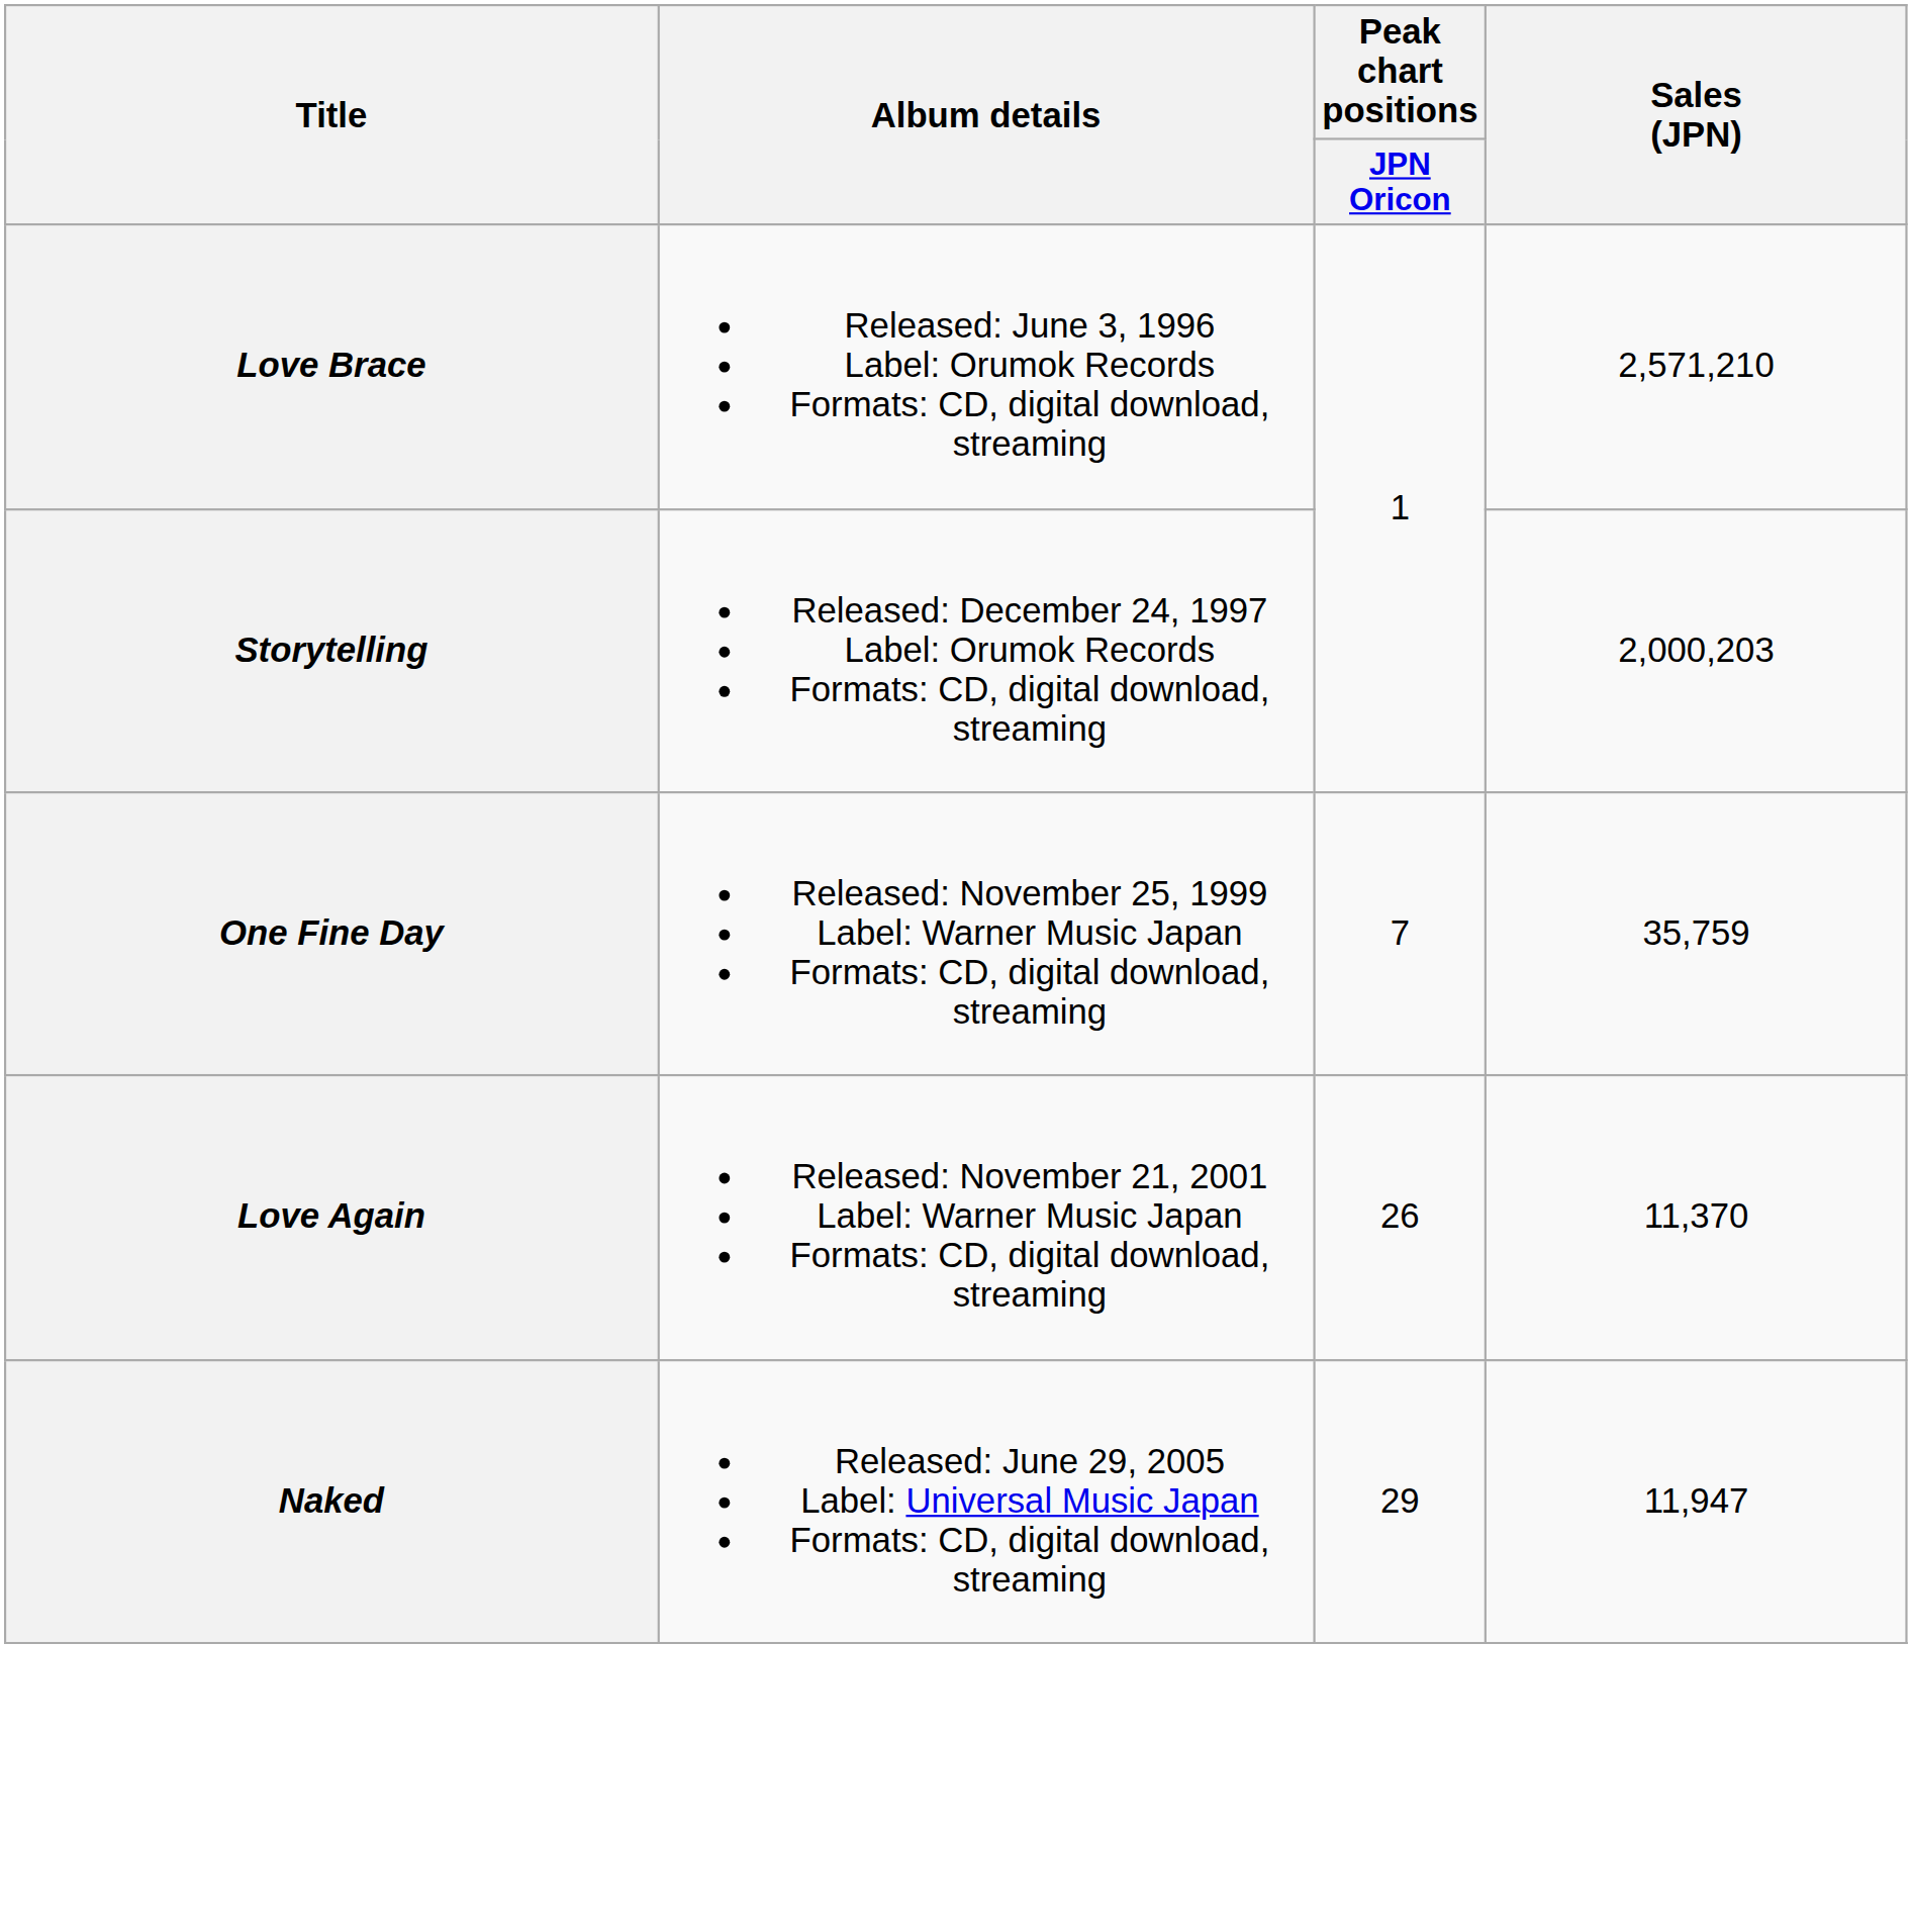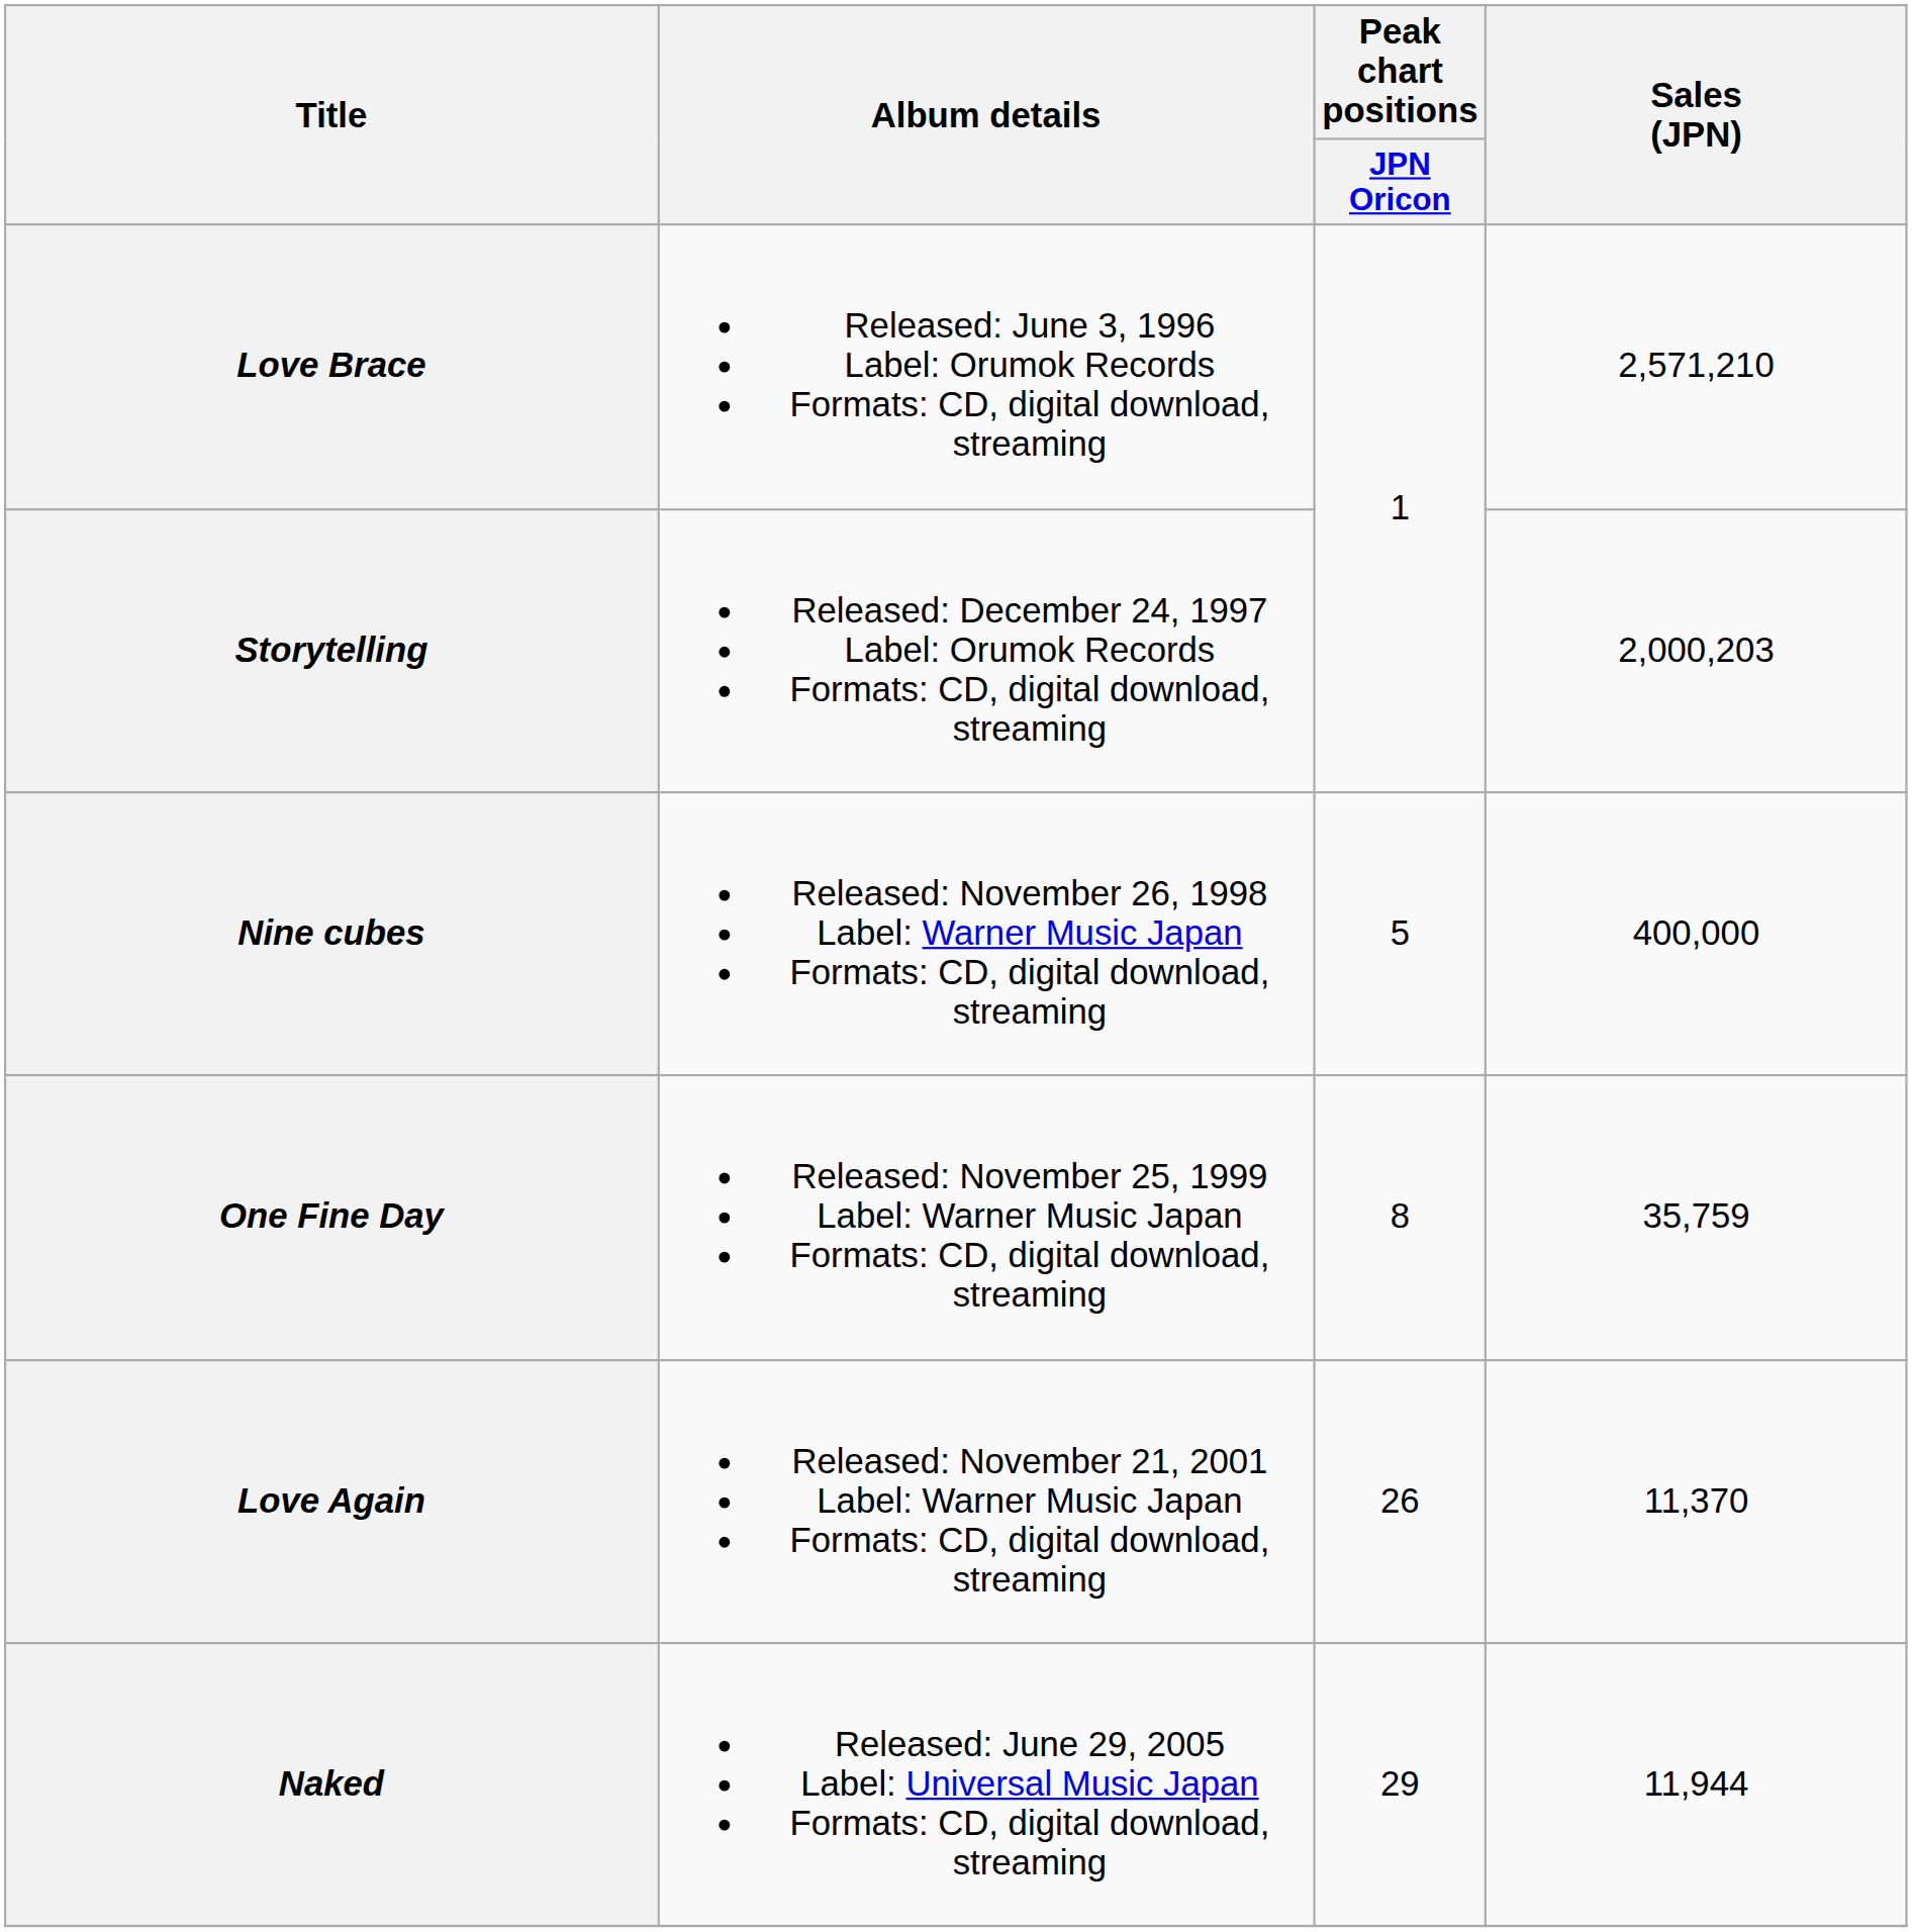 <table class="wikitable plainrowheaders" style="text-align:center;">
 <tr>
 <th scope="col" rowspan="2" style="width:19em;">Title</th>
 <th scope="col" rowspan="2" style="width:19em;">Album details</th>
 <th colspan="1">Peak<br>chart<br>positions</th>
 <th style="width:12em;" rowspan="2">Sales<br>(JPN)</th>
 </tr>
 <tr>
 <th scope="col" style="width:2.9em;font-size:90%;"><a href='#'>JPN<br>Oricon</a><br></th>
 </tr>
 <tr>
 <th scope="row"><em>Love Brace</em></th>
 <td><br><ul><li>Released: June 3, 1996</li><li>Label: Orumok Records</li><li>Formats: CD, digital download, streaming</li></ul></td>
 <td rowspan="2">1</td>
 <td>2,571,210</td>
 </tr>
 <tr>
 <th scope="row"><em>Storytelling</em></th>
 <td><br><ul><li>Released: December 24, 1997</li><li>Label: Orumok Records</li><li>Formats: CD, digital download, streaming</li></ul></td>
 <td>2,000,203</td>
 </tr>
 <tr>
+<th scope="row"><em>Nine cubes</em></th>
+<td><br><ul><li>Released: November 26, 1998</li><li>Label: <a href='#'>Warner Music Japan</a></li><li>Formats: CD, digital download, streaming</li></ul></td>
+<td>5</td>
+<td>400,000</td>
+</tr>
+<tr>
 <th scope="row"><em>One Fine Day</em></th>
 <td><br><ul><li>Released: November 25, 1999</li><li>Label: Warner Music Japan</li><li>Formats: CD, digital download, streaming</li></ul></td>
-<td>7</td>
+<td>8</td>
 <td>35,759</td>
 </tr>
 <tr>
 <th scope="row"><em>Love Again</em></th>
 <td><br><ul><li>Released: November 21, 2001</li><li>Label: Warner Music Japan</li><li>Formats: CD, digital download, streaming</li></ul></td>
 <td>26</td>
 <td>11,370</td>
 </tr>
 <tr>
 <th scope="row"><em>Naked</em></th>
 <td><br><ul><li>Released: June 29, 2005</li><li>Label: <a href='#'>Universal Music Japan</a></li><li>Formats: CD, digital download, streaming</li></ul></td>
 <td>29</td>
-<td>11,947</td>
+<td>11,944</td>
 </tr>
 <tr>
 </tr>
 </table>
